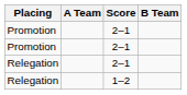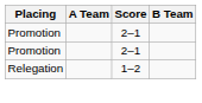 <table class=wikitable style="border:1px solid #AAAAAA;">
 <tr>
 <th>Placing</th>
 <th>A Team</th>
 <th>Score</th>
 <th>B Team</th>
 </tr>
 <tr>
 <td>Promotion</td>
 <td><strong></strong></td>
 <td align="center">2–1</td>
 <td></td>
 </tr>
 <tr>
 <td>Promotion</td>
 <td><strong></strong></td>
 <td align="center">2–1</td>
 <td></td>
 </tr>
 <tr>
 <td>Relegation</td>
-<td><strong></strong></td>
-<td align="center">2–1</td>
-<td></td>
-</tr>
-<tr>
-<td>Relegation</td>
 <td></td>
 <td align="center">1–2</td>
 <td><strong></strong></td>
 </tr>
 </table>
